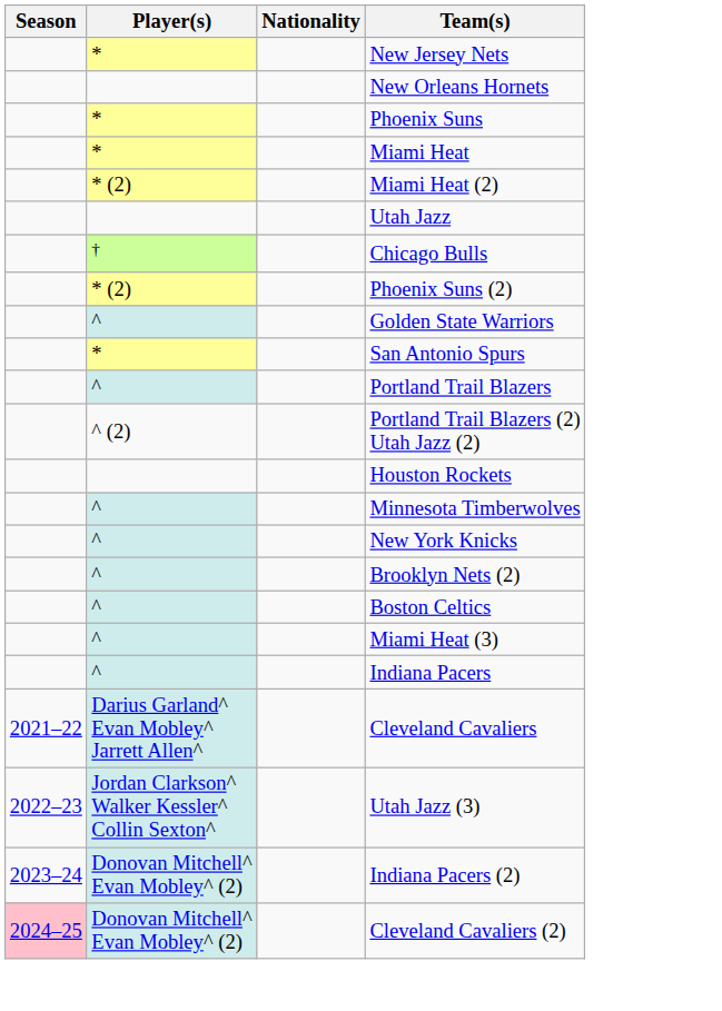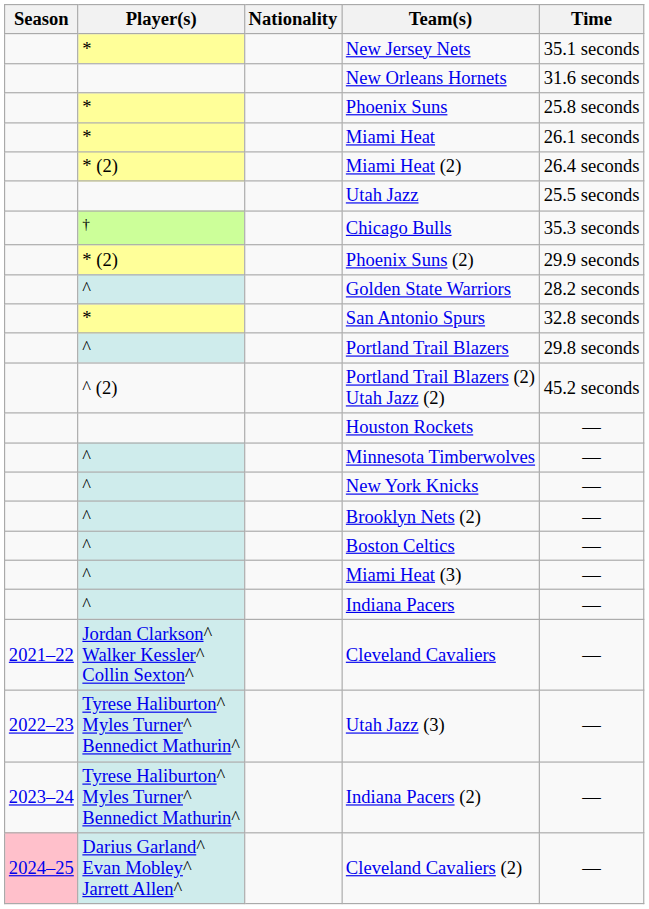 <table class="wikitable sortable">
 <tr>
 <th>Season</th>
 <th>Player(s)</th>
 <th>Nationality</th>
 <th>Team(s)</th>
+<th>Time</th>
 </tr>
 <tr>
 <td></td>
 <td bgcolor=#FFFF99>*</td>
 <td></td>
 <td><a href='#'>New Jersey Nets</a></td>
+<td>35.1 seconds</td>
 </tr>
 <tr>
 <td></td>
 <td></td>
 <td></td>
 <td><a href='#'>New Orleans Hornets</a></td>
+<td>31.6 seconds</td>
 </tr>
 <tr>
 <td></td>
 <td bgcolor=#FFFF99>*</td>
 <td></td>
 <td><a href='#'>Phoenix Suns</a></td>
+<td>25.8 seconds</td>
 </tr>
 <tr>
 <td></td>
 <td bgcolor=#FFFF99>*</td>
 <td></td>
 <td><a href='#'>Miami Heat</a></td>
+<td>26.1 seconds</td>
 </tr>
 <tr>
 <td></td>
 <td bgcolor=#FFFF99>* (2)</td>
 <td></td>
 <td><a href='#'>Miami Heat</a> (2)</td>
+<td>26.4 seconds</td>
 </tr>
 <tr>
 <td></td>
 <td></td>
 <td></td>
 <td><a href='#'>Utah Jazz</a></td>
+<td>25.5 seconds</td>
 </tr>
 <tr>
 <td></td>
 <td bgcolor="#CCFF99"><sup>†</sup></td>
 <td></td>
 <td><a href='#'>Chicago Bulls</a></td>
+<td>35.3 seconds</td>
 </tr>
 <tr>
 <td></td>
 <td bgcolor=#FFFF99>* (2)</td>
 <td></td>
 <td><a href='#'>Phoenix Suns</a> (2)</td>
+<td>29.9 seconds</td>
 </tr>
 <tr>
 <td></td>
 <td bgcolor="#CFECEC">^</td>
 <td></td>
 <td><a href='#'>Golden State Warriors</a></td>
+<td>28.2 seconds</td>
 </tr>
 <tr>
 <td></td>
 <td bgcolor=#FFFF99>*</td>
 <td></td>
 <td><a href='#'>San Antonio Spurs</a></td>
+<td>32.8 seconds</td>
 </tr>
 <tr>
 <td></td>
 <td bgcolor="#CFECEC">^</td>
 <td></td>
 <td><a href='#'>Portland Trail Blazers</a></td>
+<td>29.8 seconds</td>
 </tr>
 <tr>
 <td></td>
 <td><div>^ (2)</div> </td>
 <td><br></td>
 <td><a href='#'>Portland Trail Blazers</a> (2)<br><a href='#'>Utah Jazz</a> (2)</td>
+<td>45.2 seconds</td>
 </tr>
 <tr>
 <td></td>
 <td></td>
 <td></td>
 <td><a href='#'>Houston Rockets</a></td>
+<td align="center">—</td>
 </tr>
 <tr>
 <td></td>
 <td bgcolor="#CFECEC">^</td>
 <td></td>
 <td><a href='#'>Minnesota Timberwolves</a></td>
+<td align="center">—</td>
 </tr>
 <tr>
 <td></td>
 <td bgcolor="#CFECEC">^</td>
 <td></td>
 <td><a href='#'>New York Knicks</a></td>
+<td align="center">—</td>
 </tr>
 <tr>
 <td></td>
 <td bgcolor="#CFECEC">^</td>
 <td></td>
 <td><a href='#'>Brooklyn Nets</a> (2)</td>
+<td align="center">—</td>
 </tr>
 <tr>
 <td></td>
 <td bgcolor="#CFECEC">^</td>
 <td></td>
 <td><a href='#'>Boston Celtics</a></td>
+<td align="center">—</td>
 </tr>
 <tr>
 <td></td>
 <td bgcolor="#CFECEC">^</td>
 <td></td>
 <td><a href='#'>Miami Heat</a> (3)</td>
+<td align="center">—</td>
 </tr>
 <tr>
 <td></td>
 <td bgcolor="#CFECEC">^</td>
 <td></td>
 <td><a href='#'>Indiana Pacers</a></td>
+<td align="center">—</td>
 </tr>
 <tr>
 <td><a href='#'>2021–22</a></td>
-<td bgcolor="#CFECEC"><a href='#'>Darius Garland</a>^<br><a href='#'>Evan Mobley</a>^<br><a href='#'>Jarrett Allen</a>^</td>
+<td bgcolor="#CFECEC"><a href='#'>Jordan Clarkson</a>^<br><a href='#'>Walker Kessler</a>^<br><a href='#'>Collin Sexton</a>^</td>
 <td><br><br></td>
 <td><a href='#'>Cleveland Cavaliers</a></td>
+<td align="center">—</td>
 </tr>
 <tr>
 <td><a href='#'>2022–23</a></td>
-<td bgcolor="#CFECEC"><a href='#'>Jordan Clarkson</a>^<br><a href='#'>Walker Kessler</a>^<br><a href='#'>Collin Sexton</a>^</td>
+<td bgcolor="#CFECEC"><a href='#'>Tyrese Haliburton</a>^<br><a href='#'>Myles Turner</a>^<br><a href='#'>Bennedict Mathurin</a>^</td>
 <td><br><br></td>
 <td><a href='#'>Utah Jazz</a> (3)</td>
+<td align="center">—</td>
 </tr>
 <tr>
 <td><a href='#'>2023–24</a></td>
-<td bgcolor="#CFECEC"><a href='#'>Donovan Mitchell</a>^<br><a href='#'>Evan Mobley</a>^ (2)</td>
+<td bgcolor="#CFECEC"><a href='#'>Tyrese Haliburton</a>^<br><a href='#'>Myles Turner</a>^<br><a href='#'>Bennedict Mathurin</a>^</td>
 <td><br><br></td>
 <td><a href='#'>Indiana Pacers</a> (2)</td>
+<td align="center">—</td>
 </tr>
 <tr>
 <td style="background: pink;"><a href='#'>2024–25</a></td>
-<td bgcolor="#CFECEC"><a href='#'>Donovan Mitchell</a>^<br><a href='#'>Evan Mobley</a>^ (2)</td>
+<td bgcolor="#CFECEC"><a href='#'>Darius Garland</a>^<br><a href='#'>Evan Mobley</a>^<br><a href='#'>Jarrett Allen</a>^</td>
 <td><br></td>
 <td><a href='#'>Cleveland Cavaliers</a> (2)</td>
+<td align="center">—</td>
 </tr>
 </table>
